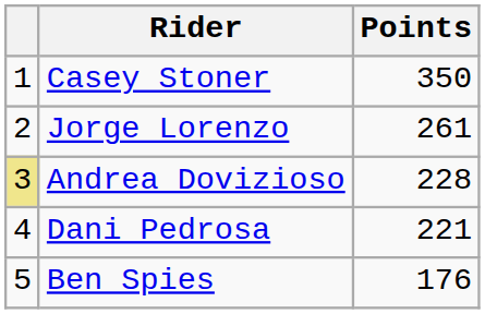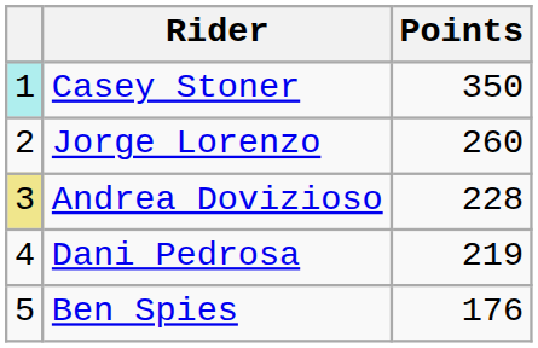 <table class="wikitable" style="font-size: 95%;">
 <tr>
 <th></th>
 <th>Rider</th>
 <th>Points</th>
 </tr>
 <tr>
-<td align=center>1</td>
+<td align=center style="background: paleturquoise;">1</td>
 <td> <a href='#'>Casey Stoner</a></td>
 <td align=right>350</td>
 </tr>
 <tr>
 <td align=center>2</td>
 <td> <a href='#'>Jorge Lorenzo</a></td>
-<td align=right>261</td>
+<td align=right>260</td>
 </tr>
 <tr>
 <td align=center style="background: khaki;">3</td>
 <td> <a href='#'>Andrea Dovizioso</a></td>
 <td align=right>228</td>
 </tr>
 <tr>
 <td align=center>4</td>
 <td> <a href='#'>Dani Pedrosa</a></td>
-<td align=right>221</td>
+<td align=right>219</td>
 </tr>
 <tr>
 <td align=center>5</td>
 <td> <a href='#'>Ben Spies</a></td>
 <td align=right>176</td>
 </tr>
 </table>
